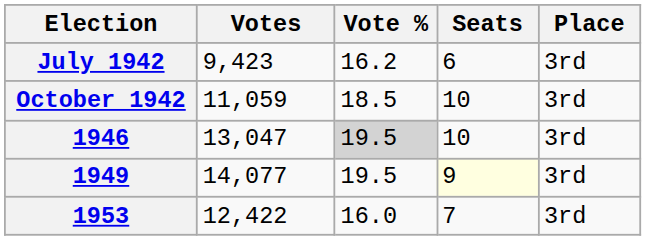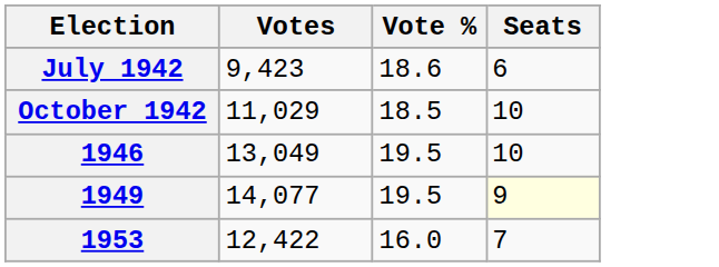 <table class="wikitable">
 <tr>
 <th width="100px">Election</th>
 <th width="70px">Votes</th>
 <th width="50px">Vote %</th>
 <th width="50px">Seats</th>
-<th width="50px">Place</th>
 </tr>
 <tr>
 <th><a href='#'>July 1942</a></th>
 <td>9,423 </td>
-<td>16.2 </td>
+<td>18.6 </td>
 <td>6 </td>
-<td>3rd </td>
 </tr>
 <tr>
 <th><a href='#'>October 1942</a></th>
-<td>11,059 </td>
+<td>11,029 </td>
 <td>18.5 </td>
 <td>10 </td>
-<td>3rd </td>
 </tr>
 <tr>
 <th><a href='#'>1946</a></th>
-<td>13,047 </td>
-<td style="background: lightgrey;">19.5 </td>
+<td>13,049 </td>
+<td>19.5 </td>
 <td>10 </td>
-<td>3rd </td>
 </tr>
 <tr>
 <th><a href='#'>1949</a></th>
 <td>14,077 </td>
 <td>19.5 </td>
 <td style="background: lightyellow;">9 </td>
-<td>3rd </td>
 </tr>
 <tr>
 <th><a href='#'>1953</a></th>
 <td>12,422 </td>
 <td>16.0 </td>
 <td>7 </td>
-<td>3rd </td>
 </tr>
 </table>
